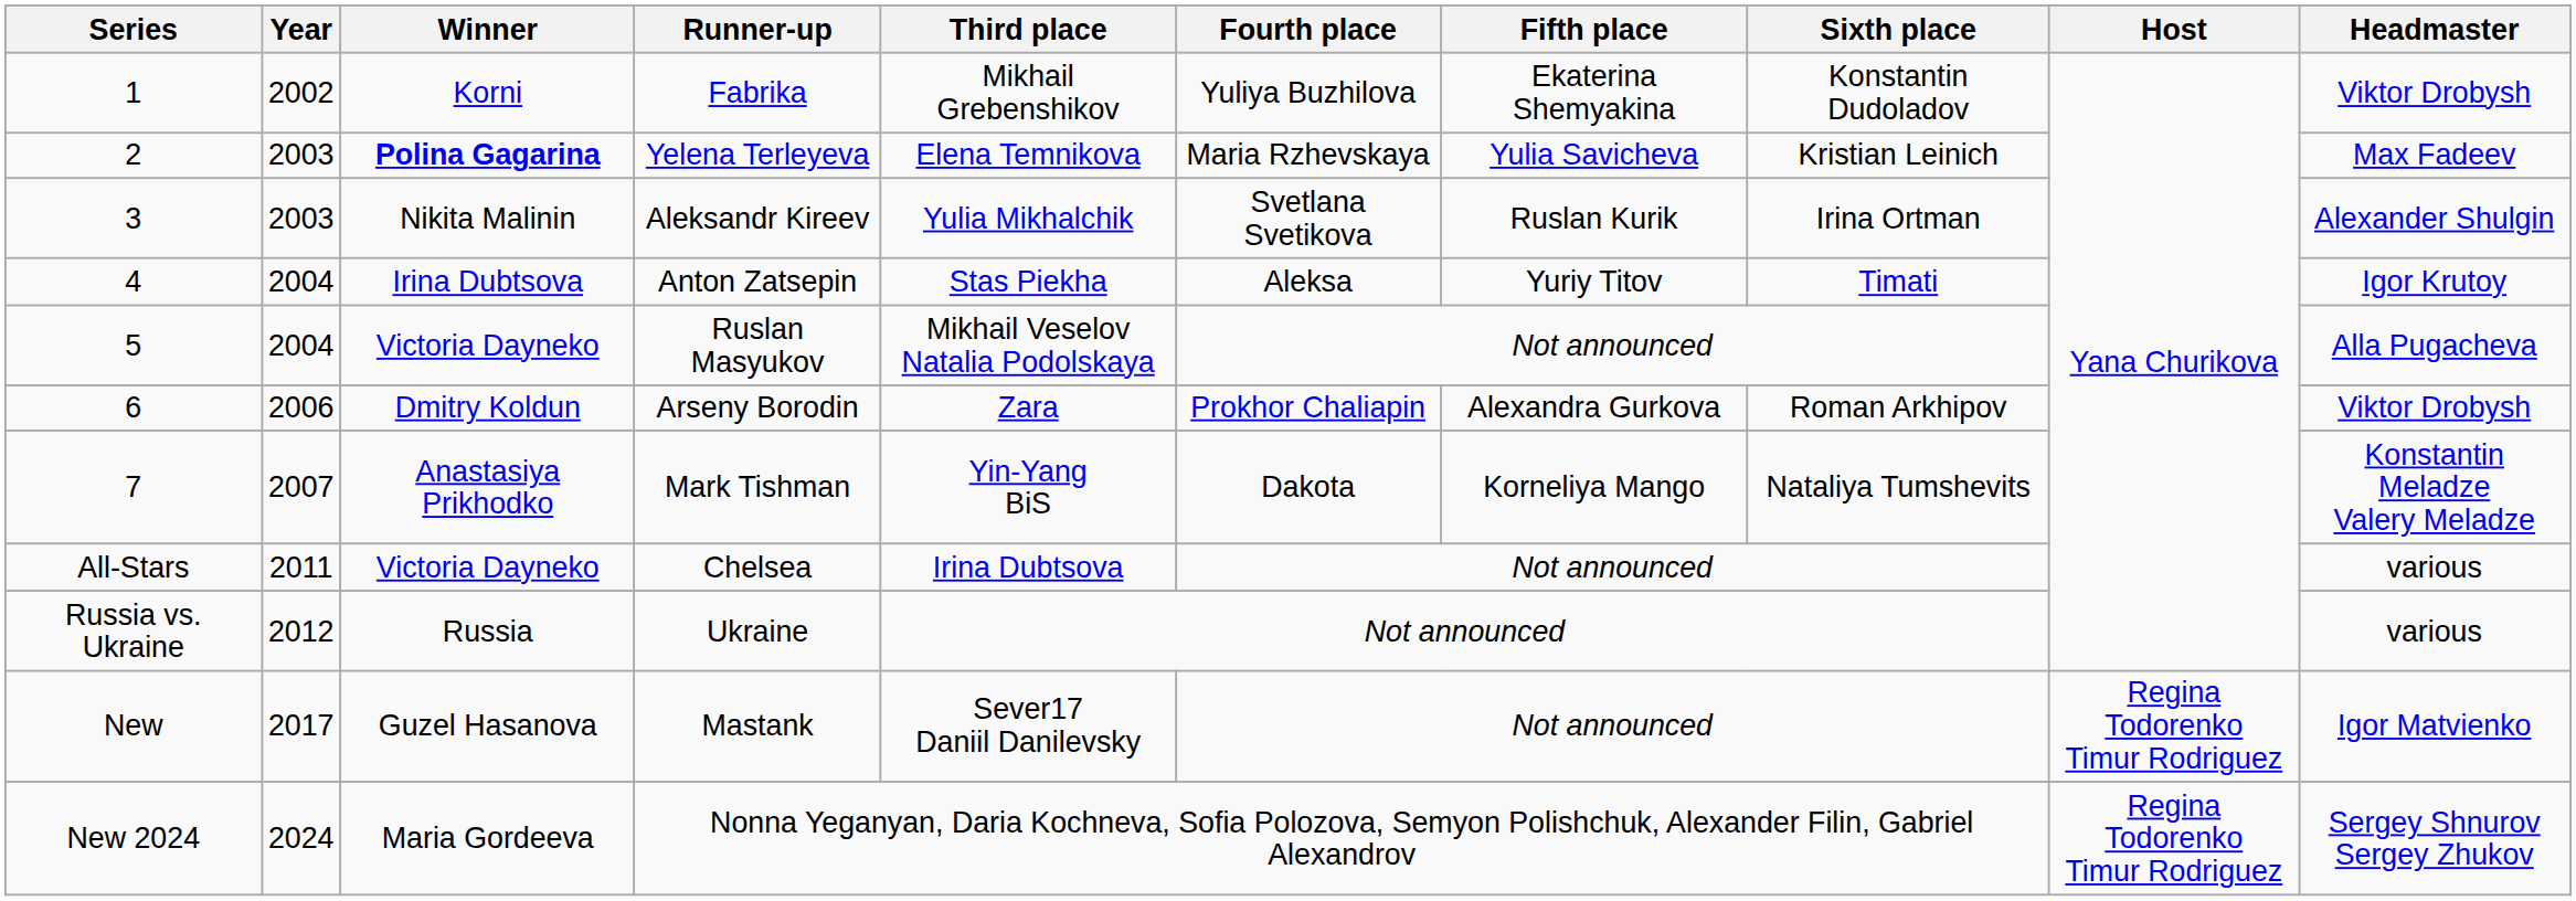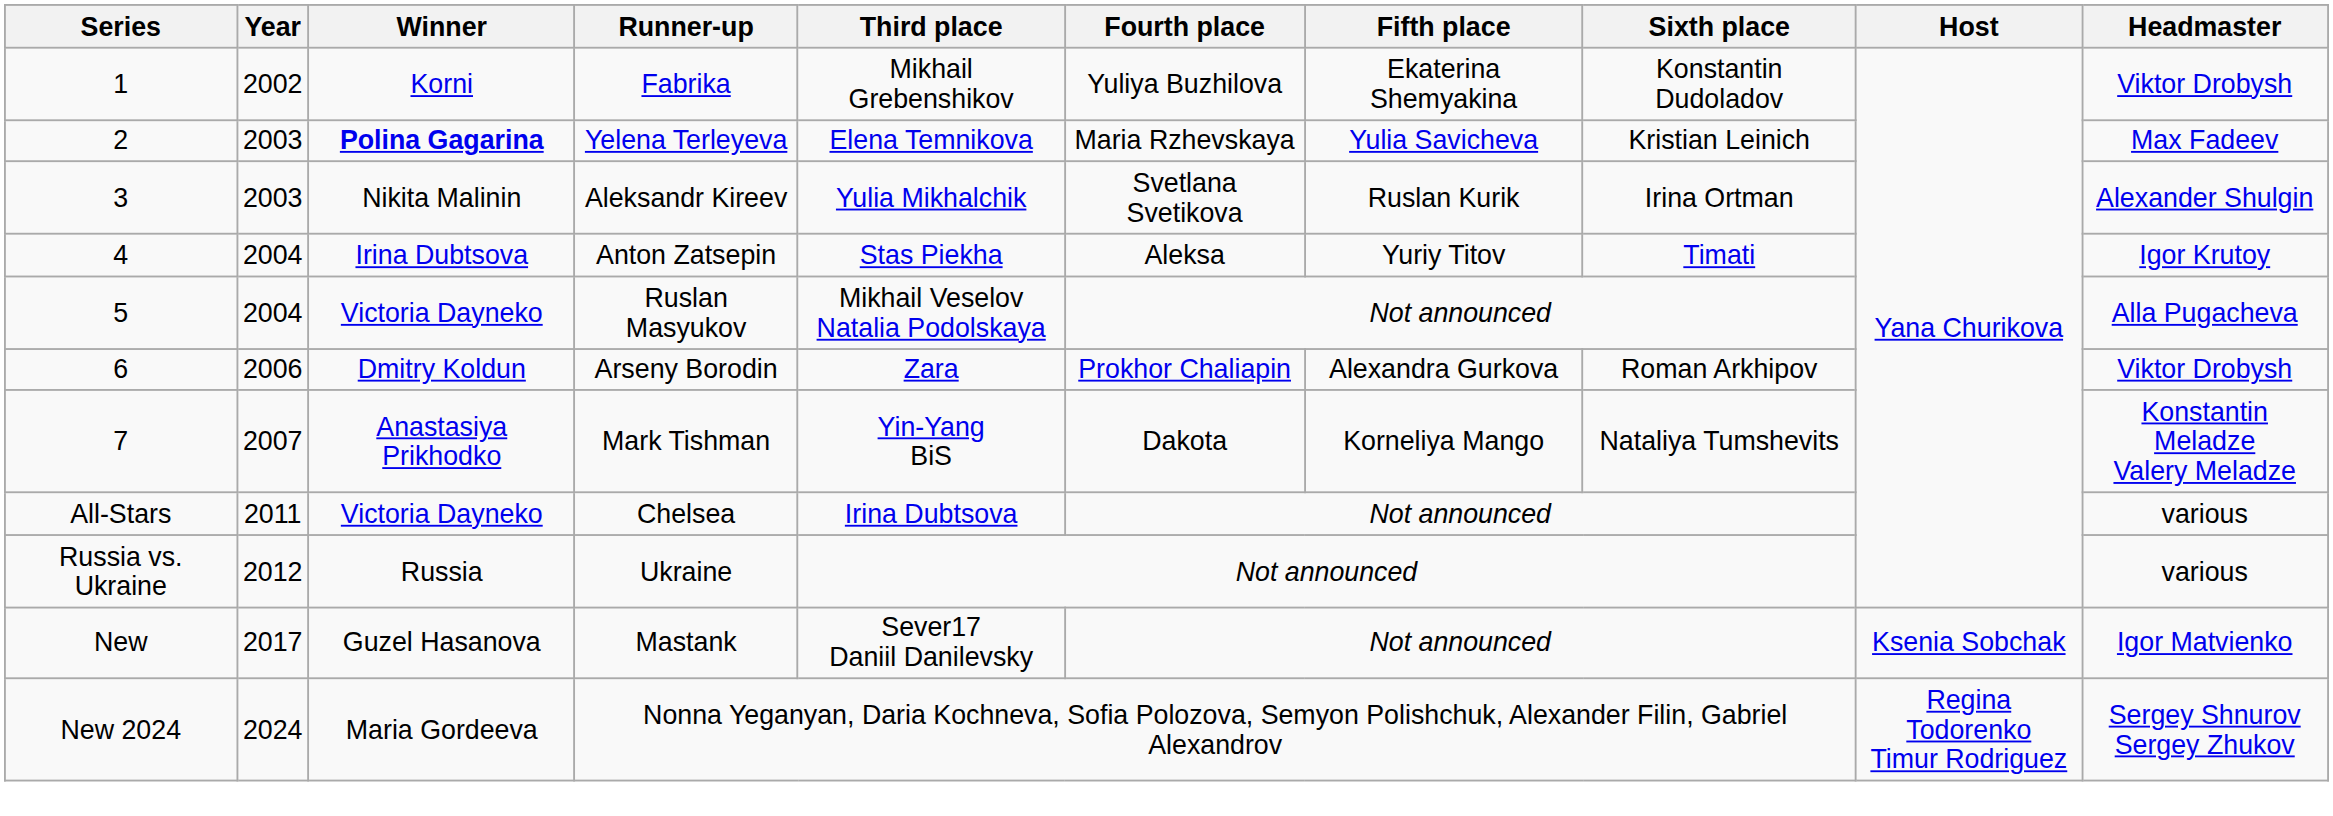 <table class="wikitable plainrowheaders" style="font-size:90%; text-align:center;">
 <tr>
 <th scope="col">Series</th>
 <th scope="col">Year</th>
 <th scope="col">Winner</th>
 <th scope="col">Runner-up</th>
 <th scope="col">Third place</th>
 <th scope="col">Fourth place</th>
 <th scope="col">Fifth place</th>
 <th scope="col">Sixth place</th>
 <th scope="col">Host</th>
 <th scope="col">Headmaster</th>
 </tr>
 <tr>
 <td scope="row">1</td>
 <td>2002</td>
 <td><a href='#'>Korni</a></td>
 <td><a href='#'>Fabrika</a></td>
 <td>Mikhail Grebenshikov</td>
 <td>Yuliya Buzhilova</td>
 <td>Ekaterina Shemyakina</td>
 <td>Konstantin Dudoladov</td>
 <td rowspan="9"><a href='#'>Yana Churikova</a></td>
 <td><a href='#'>Viktor Drobysh</a></td>
 </tr>
 <tr>
 <td scope="row">2</td>
 <td>2003</td>
 <td><strong><a href='#'>Polina Gagarina</a></strong></td>
 <td><a href='#'>Yelena Terleyeva</a></td>
 <td><a href='#'>Elena Temnikova</a></td>
 <td>Maria Rzhevskaya</td>
 <td><a href='#'>Yulia Savicheva</a></td>
 <td>Kristian Leinich</td>
 <td><a href='#'>Max Fadeev</a></td>
 </tr>
 <tr>
 <td scope="row">3</td>
 <td>2003</td>
 <td>Nikita Malinin</td>
 <td>Aleksandr Kireev</td>
 <td><a href='#'>Yulia Mikhalchik</a></td>
 <td>Svetlana Svetikova</td>
 <td>Ruslan Kurik</td>
 <td>Irina Ortman</td>
 <td><a href='#'>Alexander Shulgin</a></td>
 </tr>
 <tr>
 <td scope="row">4</td>
 <td>2004</td>
 <td><a href='#'>Irina Dubtsova</a></td>
 <td>Anton Zatsepin</td>
 <td><a href='#'>Stas Piekha</a></td>
 <td>Aleksa</td>
 <td>Yuriy Titov</td>
 <td><a href='#'>Timati</a></td>
 <td><a href='#'>Igor Krutoy</a></td>
 </tr>
 <tr>
 <td scope="row">5</td>
 <td>2004</td>
 <td><a href='#'>Victoria Dayneko</a></td>
 <td>Ruslan Masyukov</td>
 <td>Mikhail Veselov<br><a href='#'>Natalia Podolskaya</a></td>
 <td colspan="3"><em>Not announced</em></td>
 <td><a href='#'>Alla Pugacheva</a></td>
 </tr>
 <tr>
 <td scope=”row”>6</td>
 <td>2006</td>
 <td><a href='#'>Dmitry Koldun</a></td>
 <td>Arseny Borodin</td>
 <td><a href='#'>Zara</a></td>
 <td><a href='#'>Prokhor Chaliapin</a></td>
 <td>Alexandra Gurkova</td>
 <td>Roman Arkhipov</td>
 <td><a href='#'>Viktor Drobysh</a></td>
 </tr>
 <tr>
 <td scope=”row”>7</td>
 <td>2007</td>
 <td><a href='#'>Anastasiya Prikhodko</a></td>
 <td>Mark Tishman</td>
 <td><a href='#'>Yin-Yang</a><br>BiS</td>
 <td>Dakota</td>
 <td>Korneliya Mango</td>
 <td>Nataliya Tumshevits</td>
 <td><a href='#'>Konstantin Meladze</a><br><a href='#'>Valery Meladze</a></td>
 </tr>
 <tr>
 <td scope=”row”>All-Stars</td>
 <td>2011</td>
 <td><a href='#'>Victoria Dayneko</a></td>
 <td>Chelsea</td>
 <td><a href='#'>Irina Dubtsova</a></td>
 <td colspan="3"><em>Not announced</em></td>
 <td>various</td>
 </tr>
 <tr>
 <td scope=”row”>Russia vs. Ukraine</td>
 <td>2012</td>
 <td>Russia</td>
 <td>Ukraine</td>
 <td colspan="4"><em>Not announced</em></td>
 <td>various</td>
 </tr>
 <tr>
 <td>New</td>
 <td>2017</td>
 <td>Guzel Hasanova</td>
 <td>Mastank</td>
 <td>Sever17<br>Daniil Danilevsky</td>
 <td colspan="3"><em>Not announced</em></td>
-<td><a href='#'>Regina Todorenko</a><br><a href='#'>Timur Rodriguez</a></td>
+<td><a href='#'>Ksenia Sobchak</a></td>
 <td><a href='#'>Igor Matvienko</a></td>
 </tr>
 <tr>
 <td>New 2024</td>
 <td>2024</td>
 <td>Maria Gordeeva</td>
 <td colspan="5">Nonna Yeganyan, Daria Kochneva, Sofia Polozova, Semyon Polishchuk, Alexander Filin, Gabriel Alexandrov</td>
 <td><a href='#'>Regina Todorenko</a><br><a href='#'>Timur Rodriguez</a></td>
 <td><a href='#'>Sergey Shnurov</a><br><a href='#'>Sergey Zhukov</a></td>
 </tr>
 </table>
